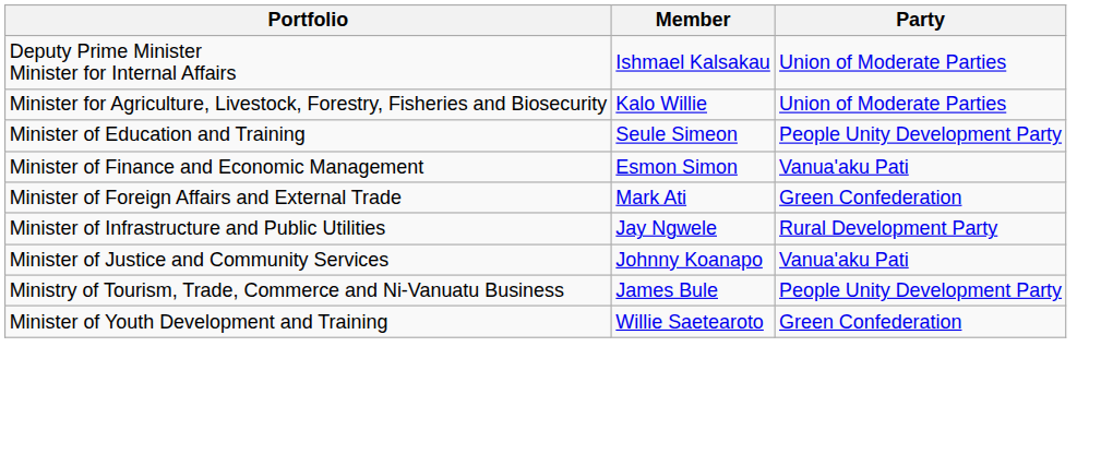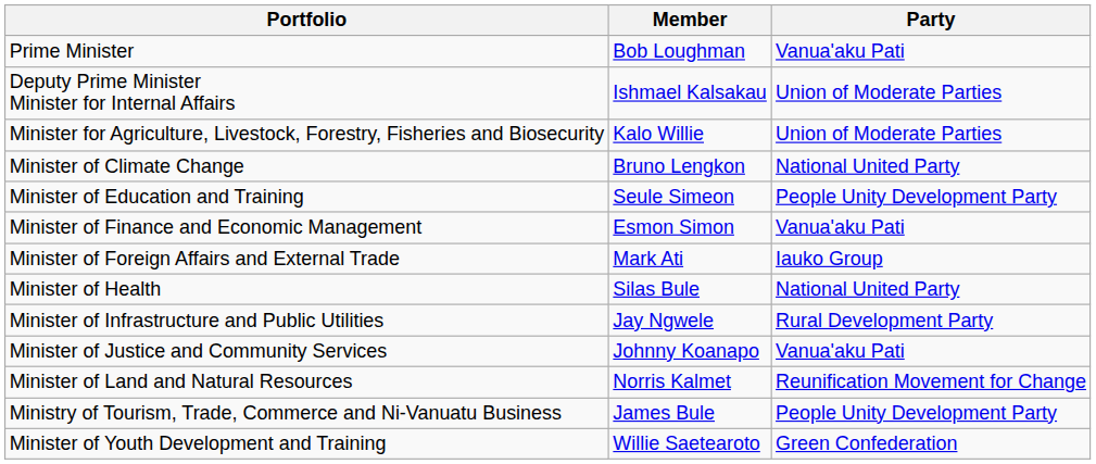 <table class=wikitable>
 <tr>
 <th>Portfolio</th>
 <th>Member</th>
 <th>Party</th>
+</tr>
+<tr>
+<td>Prime Minister</td>
+<td><a href='#'>Bob Loughman</a></td>
+<td><a href='#'>Vanua'aku Pati</a></td>
 </tr>
 <tr>
 <td>Deputy Prime Minister<br>Minister for Internal Affairs</td>
 <td><a href='#'>Ishmael Kalsakau</a></td>
 <td><a href='#'>Union of Moderate Parties</a></td>
 </tr>
 <tr>
 <td>Minister for Agriculture, Livestock, Forestry, Fisheries and Biosecurity</td>
 <td><a href='#'>Kalo Willie</a></td>
 <td><a href='#'>Union of Moderate Parties</a></td>
+</tr>
+<tr>
+<td>Minister of Climate Change</td>
+<td><a href='#'>Bruno Lengkon</a></td>
+<td><a href='#'>National United Party</a></td>
 </tr>
 <tr>
 <td>Minister of Education and Training</td>
 <td><a href='#'>Seule Simeon</a></td>
 <td><a href='#'>People Unity Development Party</a></td>
 </tr>
 <tr>
 <td>Minister of Finance and Economic Management</td>
 <td><a href='#'>Esmon Simon</a></td>
 <td><a href='#'>Vanua'aku Pati</a></td>
 </tr>
 <tr>
 <td>Minister of Foreign Affairs and External Trade</td>
 <td><a href='#'>Mark Ati</a></td>
-<td><a href='#'>Green Confederation</a></td>
+<td><a href='#'>Iauko Group</a></td>
+</tr>
+<tr>
+<td>Minister of Health</td>
+<td><a href='#'>Silas Bule</a></td>
+<td><a href='#'>National United Party</a></td>
 </tr>
 <tr>
 <td>Minister of Infrastructure and Public Utilities</td>
 <td><a href='#'>Jay Ngwele</a></td>
 <td><a href='#'>Rural Development Party</a></td>
 </tr>
 <tr>
 <td>Minister of Justice and Community Services</td>
 <td><a href='#'>Johnny Koanapo</a></td>
 <td><a href='#'>Vanua'aku Pati</a></td>
 </tr>
 <tr>
+<td>Minister of Land and Natural Resources</td>
+<td><a href='#'>Norris Kalmet</a></td>
+<td><a href='#'>Reunification Movement for Change</a></td>
+</tr>
+<tr>
 <td>Ministry of Tourism, Trade, Commerce and Ni-Vanuatu Business</td>
 <td><a href='#'>James Bule</a></td>
 <td><a href='#'>People Unity Development Party</a></td>
 </tr>
 <tr>
 <td>Minister of Youth Development and Training</td>
 <td><a href='#'>Willie Saetearoto</a></td>
 <td><a href='#'>Green Confederation</a></td>
 </tr>
 </table>
